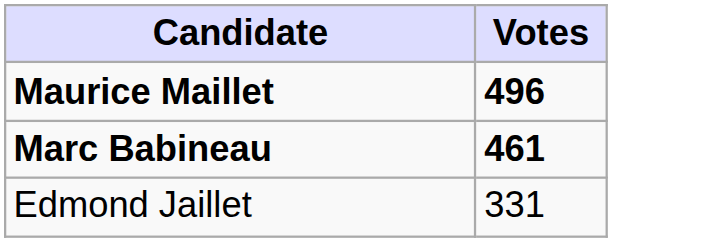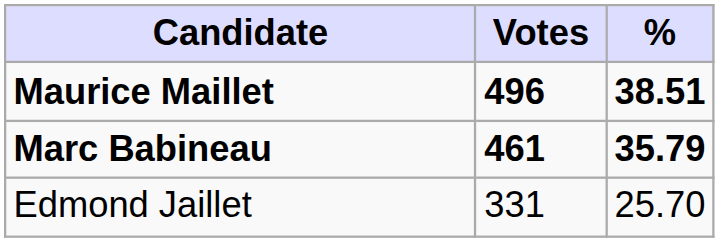 <table class="wikitable">
 <tr>
 <th style="background:#ddf; width:200px;">Candidate</th>
 <th style="background:#ddf; width:50px;">Votes</th>
+<th style="background:#ddf; width:30px;">%</th>
 </tr>
 <tr>
 <td><strong>Maurice Maillet</strong></td>
 <td><strong>496</strong></td>
+<td><strong>38.51</strong></td>
 </tr>
 <tr>
 <td><strong>Marc Babineau</strong></td>
 <td><strong>461</strong></td>
+<td><strong>35.79</strong></td>
 </tr>
 <tr>
 <td>Edmond Jaillet</td>
 <td>331</td>
+<td>25.70</td>
 </tr>
 </table>
